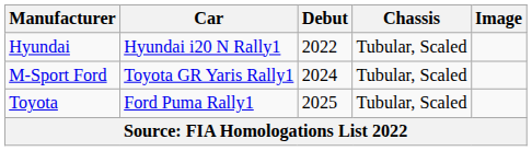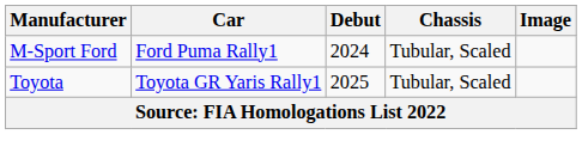 <table class="wikitable">
 <tr>
 <th>Manufacturer</th>
 <th>Car</th>
 <th>Debut</th>
 <th>Chassis</th>
 <th>Image</th>
 </tr>
 <tr>
-<td> <a href='#'>Hyundai</a></td>
-<td><a href='#'>Hyundai i20 N Rally1</a></td>
-<td>2022</td>
-<td>Tubular, Scaled</td>
-<td></td>
-</tr>
-<tr>
 <td> <a href='#'>M-Sport Ford</a></td>
-<td><a href='#'>Toyota GR Yaris Rally1</a></td>
+<td><a href='#'>Ford Puma Rally1</a></td>
 <td>2024</td>
 <td>Tubular, Scaled</td>
 <td></td>
 </tr>
 <tr>
 <td> <a href='#'>Toyota</a></td>
-<td><a href='#'>Ford Puma Rally1</a></td>
+<td><a href='#'>Toyota GR Yaris Rally1</a></td>
 <td>2025</td>
 <td>Tubular, Scaled</td>
 <td></td>
 </tr>
 <tr>
 <th colspan="5">Source: FIA Homologations List 2022</th>
 </tr>
 </table>
